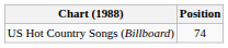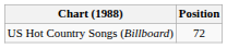 <table class="wikitable">
 <tr>
 <th>Chart (1988)</th>
 <th>Position</th>
 </tr>
 <tr>
 <td>US Hot Country Songs (<em>Billboard</em>)</td>
-<td align="center">74</td>
+<td align="center">72</td>
 </tr>
 </table>
